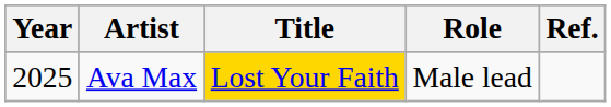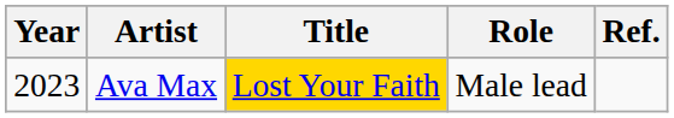 <table class="wikitable">
 <tr>
 <th>Year</th>
 <th>Artist</th>
 <th>Title</th>
 <th>Role</th>
 <th>Ref.</th>
 </tr>
 <tr>
-<td>2025</td>
+<td>2023</td>
 <td><a href='#'>Ava Max</a></td>
 <td style="background: gold;"><a href='#'>Lost Your Faith</a></td>
 <td>Male lead</td>
 <td></td>
 </tr>
 </table>
